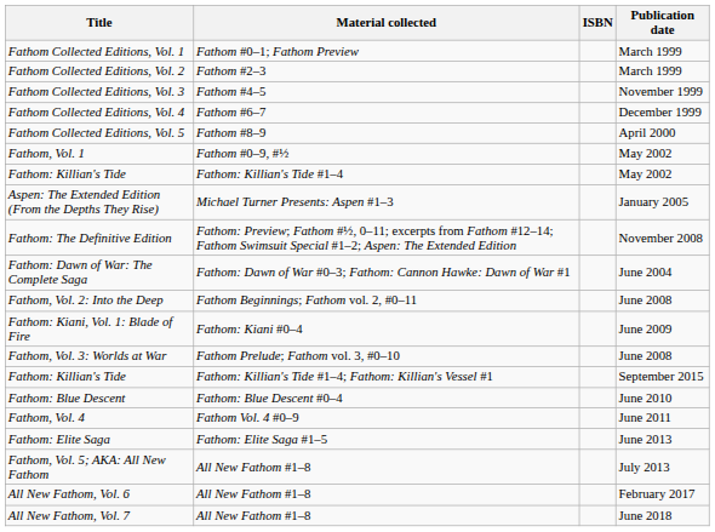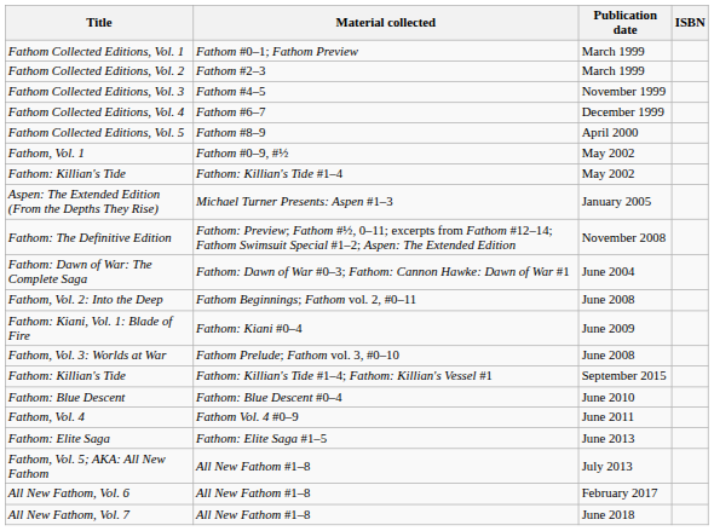 <table class="wikitable">
 <tr>
 <th>Title</th>
 <th>Material collected</th>
+<th>Publication date</th>
 <th>ISBN</th>
-<th>Publication date</th>
 </tr>
 <tr>
 <td><em>Fathom Collected Editions, Vol. 1</em></td>
 <td><em>Fathom</em> #0–1; <em>Fathom Preview</em></td>
+<td>March 1999</td>
 <td></td>
-<td>March 1999</td>
 </tr>
 <tr>
 <td><em>Fathom Collected Editions, Vol. 2</em></td>
 <td><em>Fathom</em> #2–3</td>
+<td>March 1999</td>
 <td></td>
-<td>March 1999</td>
 </tr>
 <tr>
 <td><em>Fathom Collected Editions, Vol. 3</em></td>
 <td><em>Fathom</em> #4–5</td>
+<td>November 1999</td>
 <td></td>
-<td>November 1999</td>
 </tr>
 <tr>
 <td><em>Fathom Collected Editions, Vol. 4</em></td>
 <td><em>Fathom</em> #6–7</td>
+<td>December 1999</td>
 <td></td>
-<td>December 1999</td>
 </tr>
 <tr>
 <td><em>Fathom Collected Editions, Vol. 5</em></td>
 <td><em>Fathom</em> #8–9</td>
+<td>April 2000</td>
 <td></td>
-<td>April 2000</td>
 </tr>
 <tr>
 <td><em>Fathom, Vol. 1</em></td>
 <td><em>Fathom</em> #0–9, #½</td>
+<td>May 2002</td>
 <td></td>
-<td>May 2002</td>
 </tr>
 <tr>
 <td><em>Fathom: Killian's Tide</em></td>
 <td><em>Fathom: Killian's Tide</em> #1–4</td>
+<td>May 2002</td>
 <td></td>
-<td>May 2002</td>
 </tr>
 <tr>
 <td><em>Aspen: The Extended Edition (From the Depths They Rise)</em></td>
 <td><em>Michael Turner Presents: Aspen</em> #1–3</td>
+<td>January 2005</td>
 <td></td>
-<td>January 2005</td>
 </tr>
 <tr>
 <td><em>Fathom: The Definitive Edition</em></td>
 <td><em>Fathom: Preview</em>; <em>Fathom</em> #½, 0–11; excerpts from <em>Fathom</em> #12–14; <em>Fathom Swimsuit Special</em> #1–2; <em>Aspen: The Extended Edition</em></td>
+<td style=white-space:nowrap>November 2008</td>
 <td style=white-space:nowrap></td>
-<td style=white-space:nowrap>November 2008</td>
 </tr>
 <tr>
 <td><em>Fathom: Dawn of War: The Complete Saga</em></td>
 <td><em>Fathom: Dawn of War</em> #0–3; <em>Fathom: Cannon Hawke: Dawn of War</em> #1</td>
+<td>June 2004</td>
 <td></td>
-<td>June 2004</td>
 </tr>
 <tr>
 <td><em>Fathom, Vol. 2: Into the Deep</em></td>
 <td><em>Fathom Beginnings</em>; <em>Fathom</em> vol. 2, #0–11</td>
+<td>June 2008</td>
 <td></td>
-<td>June 2008</td>
 </tr>
 <tr>
 <td><em>Fathom: Kiani, Vol. 1: Blade of Fire</em></td>
 <td><em>Fathom: Kiani</em> #0–4</td>
+<td>June 2009</td>
 <td></td>
-<td>June 2009</td>
 </tr>
 <tr>
 <td><em>Fathom, Vol. 3: Worlds at War</em></td>
 <td><em>Fathom Prelude</em>; <em>Fathom</em> vol. 3, #0–10</td>
+<td>June 2008</td>
 <td></td>
-<td>June 2008</td>
 </tr>
 <tr>
 <td><em>Fathom: Killian's Tide</em></td>
 <td><em>Fathom: Killian's Tide</em> #1–4; <em>Fathom: Killian's Vessel</em> #1</td>
+<td>September 2015</td>
 <td></td>
-<td>September 2015</td>
 </tr>
 <tr>
 <td><em>Fathom: Blue Descent</em></td>
 <td><em>Fathom: Blue Descent</em> #0–4</td>
+<td>June 2010</td>
 <td></td>
-<td>June 2010</td>
 </tr>
 <tr>
 <td><em>Fathom, Vol. 4</em></td>
 <td><em>Fathom Vol. 4</em> #0–9</td>
+<td>June 2011</td>
 <td></td>
-<td>June 2011</td>
 </tr>
 <tr>
 <td><em>Fathom: Elite Saga</em></td>
 <td><em>Fathom: Elite Saga</em> #1–5</td>
+<td>June 2013</td>
 <td></td>
-<td>June 2013</td>
 </tr>
 <tr>
 <td><em>Fathom, Vol. 5; AKA: All New Fathom</em></td>
 <td><em>All New Fathom</em> #1–8</td>
+<td>July 2013</td>
 <td></td>
-<td>July 2013</td>
 </tr>
 <tr>
 <td><em>All New Fathom, Vol. 6</em></td>
 <td><em>All New Fathom</em> #1–8</td>
+<td>February 2017</td>
 <td></td>
-<td>February 2017</td>
 </tr>
 <tr>
 <td><em>All New Fathom, Vol. 7</em></td>
 <td><em>All New Fathom</em> #1–8</td>
+<td>June 2018</td>
 <td></td>
-<td>June 2018</td>
 </tr>
 </table>
